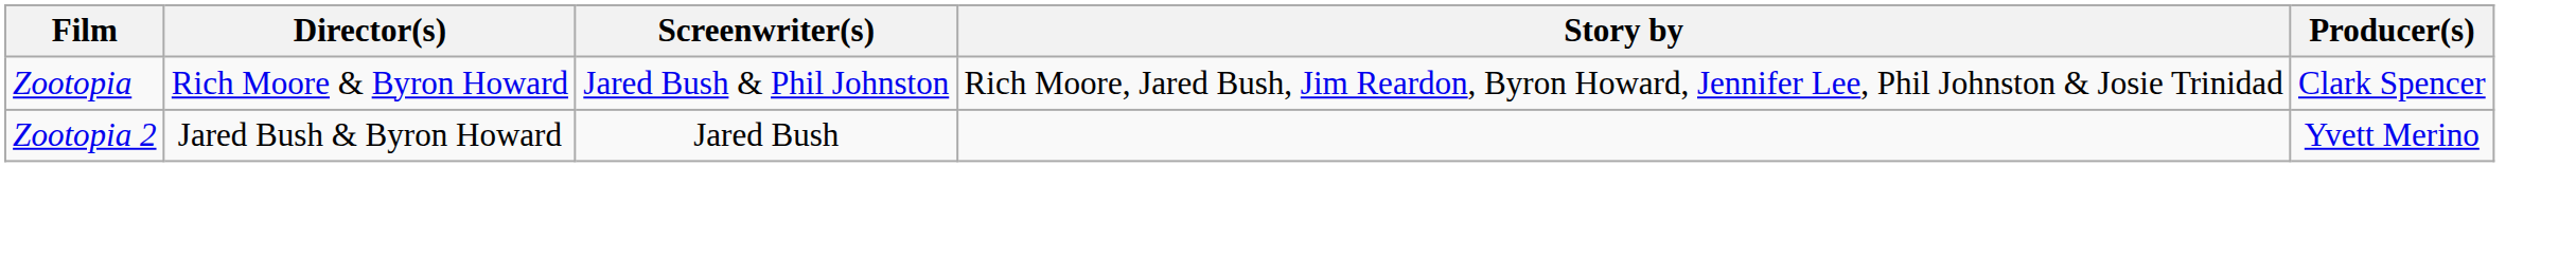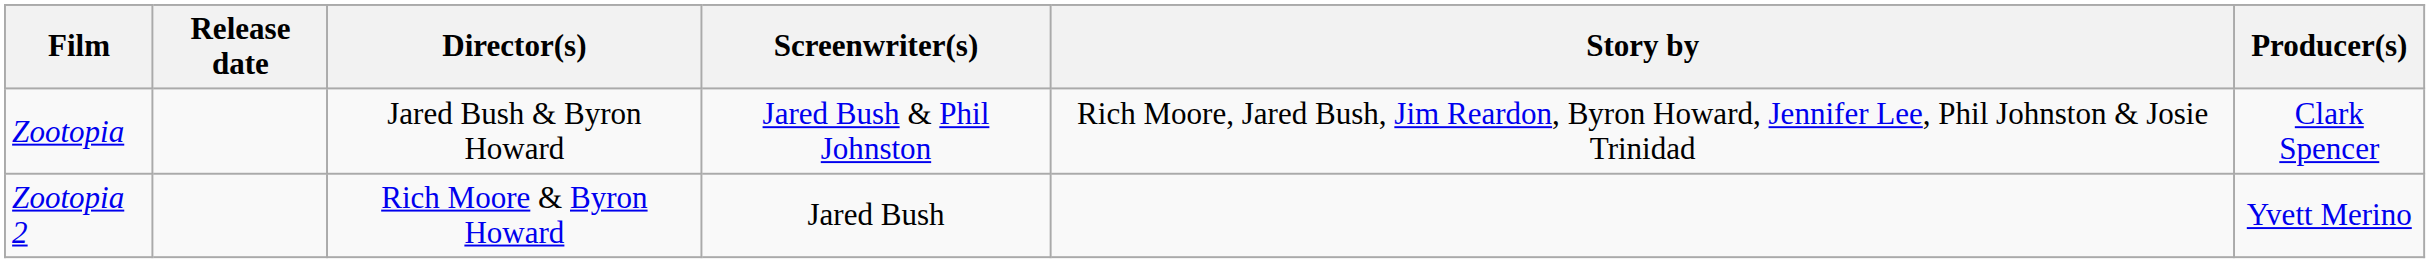 <table class="wikitable plainrowheaders" style="text-align:center;">
 <tr>
 <th>Film</th>
+<th>Release date</th>
 <th>Director(s)</th>
 <th>Screenwriter(s)</th>
 <th>Story by</th>
 <th>Producer(s)</th>
 </tr>
 <tr>
 <td style="text-align:left"><em><a href='#'>Zootopia</a></em></td>
-<td><a href='#'>Rich Moore</a> & <a href='#'>Byron Howard</a></td>
+<td style="text-align:left"></td>
+<td>Jared Bush & Byron Howard</td>
 <td><a href='#'>Jared Bush</a> & <a href='#'>Phil Johnston</a></td>
 <td>Rich Moore, Jared Bush, <a href='#'>Jim Reardon</a>, Byron Howard, <a href='#'>Jennifer Lee</a>, Phil Johnston & Josie Trinidad</td>
 <td><a href='#'>Clark Spencer</a></td>
 </tr>
 <tr>
 <td style="text-align:left"><em><a href='#'>Zootopia 2</a></em></td>
-<td>Jared Bush & Byron Howard</td>
+<td style="text-align:left"></td>
+<td><a href='#'>Rich Moore</a> & <a href='#'>Byron Howard</a></td>
 <td>Jared Bush</td>
 <td></td>
 <td><a href='#'>Yvett Merino</a></td>
 </tr>
 </table>
